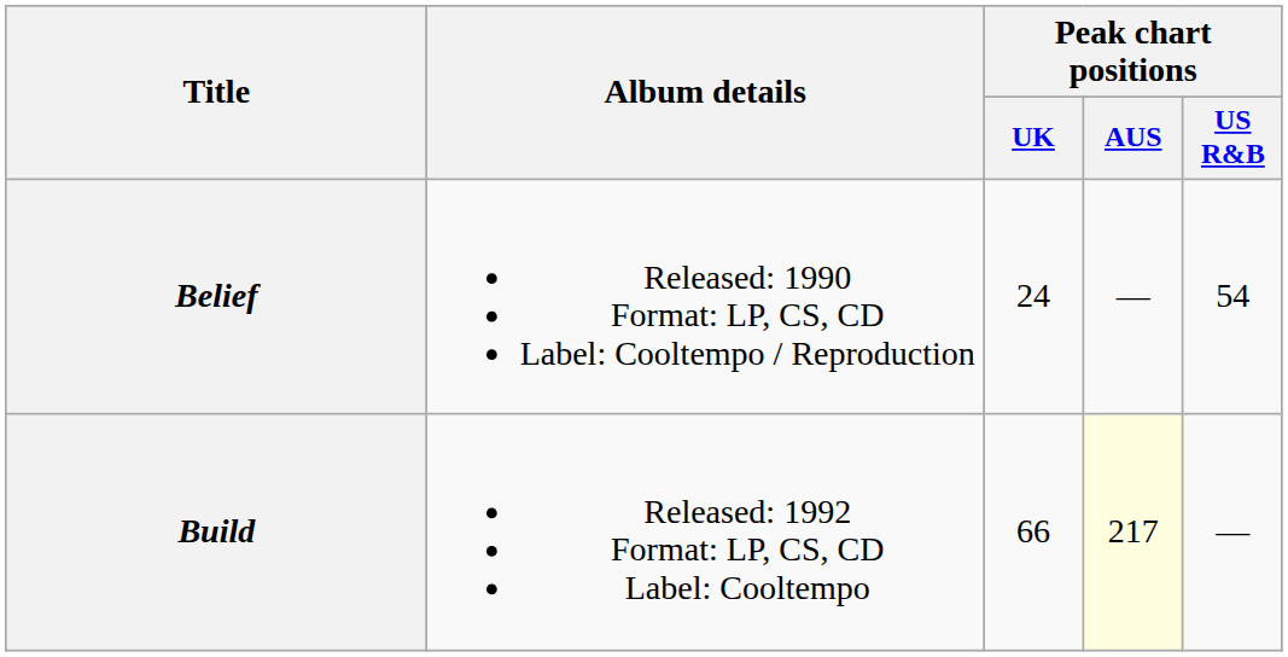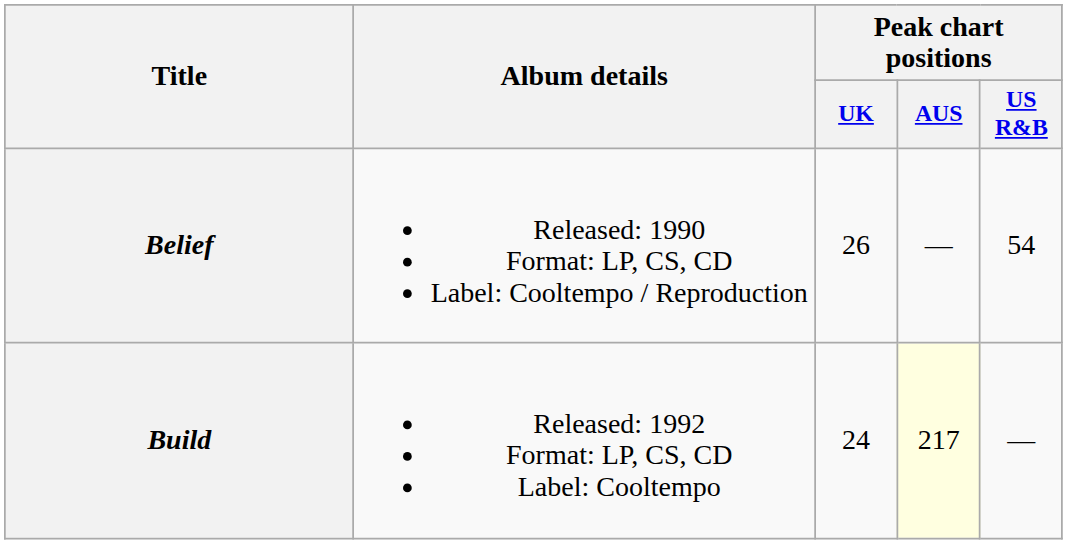 <table class="wikitable plainrowheaders" style="text-align:center;" border="1">
 <tr>
 <th scope="col" rowspan="2" style="width:12em;">Title</th>
 <th scope="col" rowspan="2" style="width:16em;">Album details</th>
 <th scope="col" colspan="3">Peak chart<br>positions</th>
 </tr>
 <tr>
 <th scope="col" style="width:3em; font-size:85%"><a href='#'>UK</a><br></th>
 <th scope="col" style="width:3em; font-size:85%"><a href='#'>AUS</a><br></th>
 <th scope="col" style="width:3em; font-size:85%"><a href='#'>US <br> R&B</a><br></th>
 </tr>
 <tr>
 <th scope="row"><em>Belief</em></th>
 <td><br><ul><li>Released: 1990</li><li>Format: LP, CS, CD</li><li>Label: Cooltempo / Reproduction</li></ul></td>
-<td>24</td>
+<td>26</td>
 <td>—</td>
 <td>54</td>
 </tr>
 <tr>
 <th scope="row"><em>Build</em></th>
 <td><br><ul><li>Released: 1992</li><li>Format: LP, CS, CD</li><li>Label: Cooltempo</li></ul></td>
-<td>66</td>
+<td>24</td>
 <td style="background: lightyellow;">217</td>
 <td>—</td>
 </tr>
 </table>
